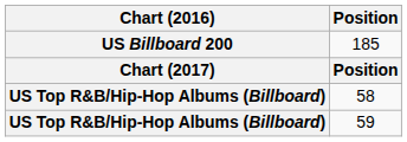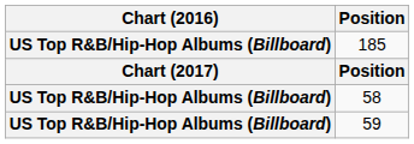 <table class="wikitable plainrowheaders" style="text-align:center">
 <tr>
 <th scope="col">Chart (2016)</th>
 <th scope="col">Position</th>
 </tr>
 <tr>
-<th scope="row">US <em>Billboard</em> 200</th>
+<th scope="row">US Top R&B/Hip-Hop Albums (<em>Billboard</em>)</th>
 <td>185</td>
 </tr>
 <tr>
 <th scope="col">Chart (2017)</th>
 <th scope="col">Position</th>
 </tr>
 <tr>
 <th scope="row">US Top R&B/Hip-Hop Albums (<em>Billboard</em>)</th>
 <td>58</td>
 </tr>
 <tr>
 <th scope="row">US Top R&B/Hip-Hop Albums (<em>Billboard</em>)</th>
 <td>59</td>
 </tr>
 </table>
